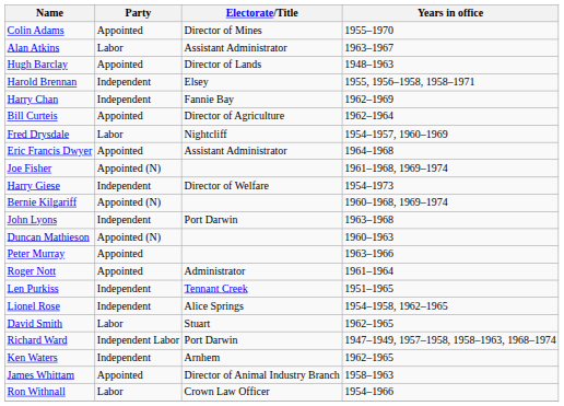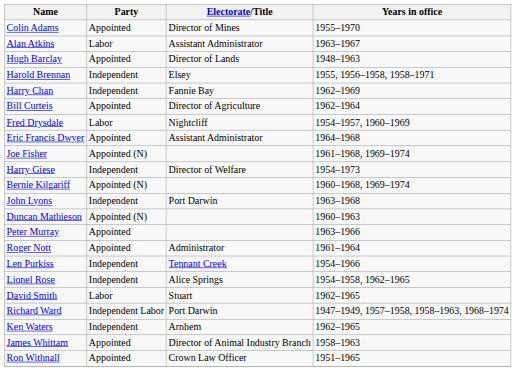 <table class="wikitable sortable">
 <tr>
 <th>Name</th>
 <th>Party</th>
 <th><a href='#'>Electorate</a>/Title</th>
 <th>Years in office</th>
 </tr>
 <tr>
 <td><a href='#'>Colin Adams</a></td>
 <td>Appointed</td>
 <td>Director of Mines</td>
 <td>1955–1970</td>
 </tr>
 <tr>
 <td><a href='#'>Alan Atkins</a></td>
 <td>Labor</td>
 <td>Assistant Administrator</td>
 <td>1963–1967</td>
 </tr>
 <tr>
 <td><a href='#'>Hugh Barclay</a></td>
 <td>Appointed</td>
 <td>Director of Lands</td>
 <td>1948–1963</td>
 </tr>
 <tr>
 <td><a href='#'>Harold Brennan</a></td>
 <td>Independent</td>
 <td>Elsey</td>
 <td>1955, 1956–1958, 1958–1971</td>
 </tr>
 <tr>
 <td><a href='#'>Harry Chan</a></td>
 <td>Independent</td>
 <td>Fannie Bay</td>
 <td>1962–1969</td>
 </tr>
 <tr>
 <td><a href='#'>Bill Curteis</a></td>
 <td>Appointed</td>
 <td>Director of Agriculture</td>
 <td>1962–1964</td>
 </tr>
 <tr>
 <td><a href='#'>Fred Drysdale</a></td>
 <td>Labor</td>
 <td>Nightcliff</td>
 <td>1954–1957, 1960–1969</td>
 </tr>
 <tr>
 <td><a href='#'>Eric Francis Dwyer</a></td>
 <td>Appointed</td>
 <td>Assistant Administrator</td>
 <td>1964–1968</td>
 </tr>
 <tr>
 <td><a href='#'>Joe Fisher</a></td>
 <td>Appointed (N)</td>
 <td></td>
 <td>1961–1968, 1969–1974</td>
 </tr>
 <tr>
 <td><a href='#'>Harry Giese</a></td>
 <td>Independent</td>
 <td>Director of Welfare</td>
 <td>1954–1973</td>
 </tr>
 <tr>
 <td><a href='#'>Bernie Kilgariff</a></td>
 <td>Appointed (N)</td>
 <td></td>
 <td>1960–1968, 1969–1974</td>
 </tr>
 <tr>
 <td><a href='#'>John Lyons</a></td>
 <td>Independent</td>
 <td>Port Darwin</td>
 <td>1963–1968</td>
 </tr>
 <tr>
 <td><a href='#'>Duncan Mathieson</a></td>
 <td>Appointed (N)</td>
 <td></td>
 <td>1960–1963</td>
 </tr>
 <tr>
 <td><a href='#'>Peter Murray</a></td>
 <td>Appointed</td>
 <td></td>
 <td>1963–1966</td>
 </tr>
 <tr>
 <td><a href='#'>Roger Nott</a></td>
 <td>Appointed</td>
 <td>Administrator</td>
 <td>1961–1964</td>
 </tr>
 <tr>
 <td><a href='#'>Len Purkiss</a></td>
 <td>Independent</td>
 <td><a href='#'>Tennant Creek</a></td>
-<td>1951–1965</td>
+<td>1954–1966</td>
 </tr>
 <tr>
 <td><a href='#'>Lionel Rose</a> </td>
 <td>Independent</td>
 <td>Alice Springs</td>
 <td>1954–1958, 1962–1965</td>
 </tr>
 <tr>
 <td><a href='#'>David Smith</a></td>
 <td>Labor</td>
 <td>Stuart</td>
 <td>1962–1965</td>
 </tr>
 <tr>
 <td><a href='#'>Richard Ward</a></td>
 <td>Independent Labor</td>
 <td>Port Darwin</td>
 <td>1947–1949, 1957–1958, 1958–1963, 1968–1974</td>
 </tr>
 <tr>
 <td><a href='#'>Ken Waters</a></td>
 <td>Independent</td>
 <td>Arnhem</td>
 <td>1962–1965</td>
 </tr>
 <tr>
 <td><a href='#'>James Whittam</a></td>
 <td>Appointed</td>
 <td>Director of Animal Industry Branch</td>
 <td>1958–1963</td>
 </tr>
 <tr>
 <td><a href='#'>Ron Withnall</a></td>
-<td>Labor</td>
+<td>Appointed</td>
 <td>Crown Law Officer</td>
-<td>1954–1966</td>
+<td>1951–1965</td>
 </tr>
 <tr>
 </tr>
 </table>
